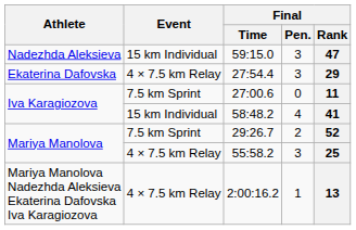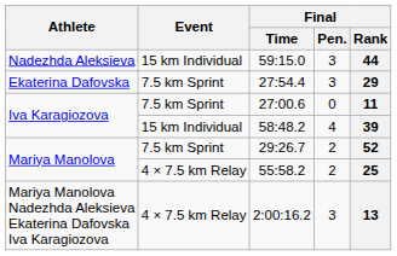 <table class="wikitable" style="font-size:90%">
 <tr>
 <th rowspan="2">Athlete</th>
 <th rowspan="2">Event</th>
 <th colspan="3">Final</th>
 </tr>
 <tr>
 <th>Time</th>
 <th>Pen.</th>
 <th>Rank</th>
 </tr>
 <tr>
 <td><a href='#'>Nadezhda Aleksieva</a></td>
 <td>15 km Individual</td>
 <td align="center">59:15.0</td>
 <td align="center">3</td>
-<th align="center">47</th>
+<th align="center">44</th>
 </tr>
 <tr>
 <td><a href='#'>Ekaterina Dafovska</a></td>
-<td>4 × 7.5 km Relay</td>
+<td>7.5 km Sprint</td>
 <td align="center">27:54.4</td>
 <td align="center">3</td>
 <th align="center">29</th>
 </tr>
 <tr>
 <td rowspan=2><a href='#'>Iva Karagiozova</a></td>
 <td>7.5 km Sprint</td>
 <td align="center">27:00.6</td>
 <td align="center">0</td>
 <th align="center">11</th>
 </tr>
 <tr>
 <td>15 km Individual</td>
 <td align="center">58:48.2</td>
 <td align="center">4</td>
-<th align="center">41</th>
+<th align="center">39</th>
 </tr>
 <tr>
 <td rowspan=2><a href='#'>Mariya Manolova</a></td>
 <td>7.5 km Sprint</td>
 <td align="center">29:26.7</td>
 <td align="center">2</td>
 <th align="center">52</th>
 </tr>
 <tr>
 <td>4 × 7.5 km Relay</td>
 <td align="center">55:58.2</td>
-<td align="center">3</td>
+<td align="center">2</td>
 <th align="center">25</th>
 </tr>
 <tr>
 <td>Mariya Manolova<br>Nadezhda Aleksieva<br>Ekaterina Dafovska<br>Iva Karagiozova</td>
 <td>4 × 7.5 km Relay</td>
 <td align="center">2:00:16.2</td>
-<td align="center">1</td>
+<td align="center">3</td>
 <th align="center">13</th>
 </tr>
 </table>
